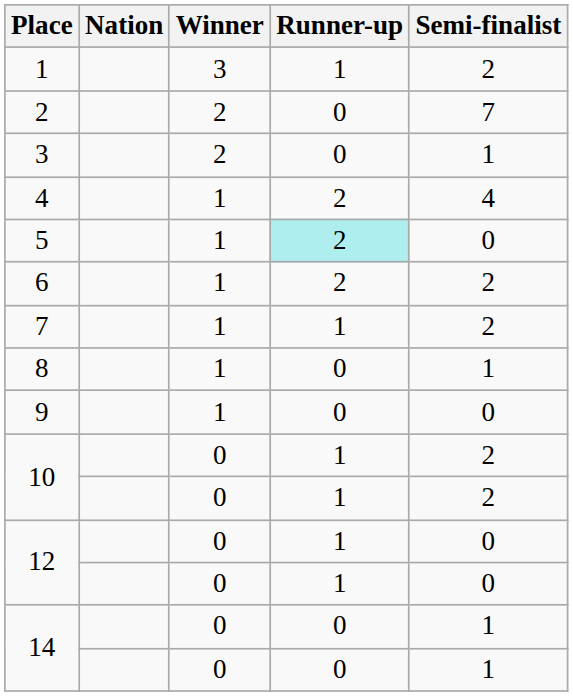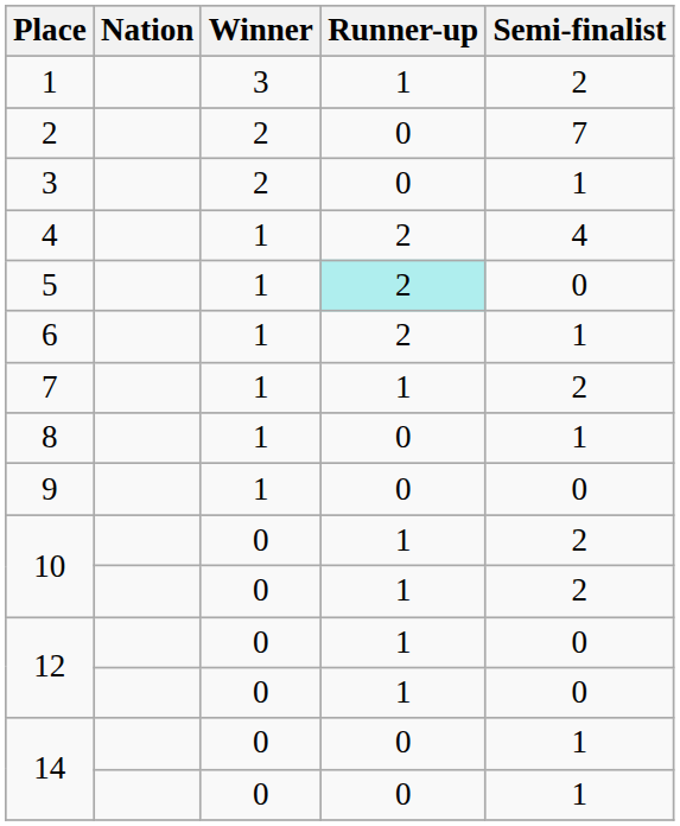 <table class="wikitable" style="text-align:center">
 <tr>
 <th>Place</th>
 <th>Nation</th>
 <th>Winner</th>
 <th>Runner-up</th>
 <th>Semi-finalist</th>
 </tr>
 <tr>
 <td>1</td>
 <td style="text-align:left"></td>
 <td>3</td>
 <td>1</td>
 <td>2</td>
 </tr>
 <tr>
 <td>2</td>
 <td style="text-align:left"></td>
 <td>2</td>
 <td>0</td>
 <td>7</td>
 </tr>
 <tr>
 <td>3</td>
 <td style="text-align:left"></td>
 <td>2</td>
 <td>0</td>
 <td>1</td>
 </tr>
 <tr>
 <td>4</td>
 <td style="text-align:left"></td>
 <td>1</td>
 <td>2</td>
 <td>4</td>
 </tr>
 <tr>
 <td>5</td>
 <td style="text-align:left"></td>
 <td>1</td>
 <td style="background: paleturquoise;">2</td>
 <td>0</td>
 </tr>
 <tr>
 <td>6</td>
 <td style="text-align:left"></td>
 <td>1</td>
 <td>2</td>
-<td>2</td>
+<td>1</td>
 </tr>
 <tr>
 <td>7</td>
 <td style="text-align:left"></td>
 <td>1</td>
 <td>1</td>
 <td>2</td>
 </tr>
 <tr>
 <td>8</td>
 <td style="text-align:left"></td>
 <td>1</td>
 <td>0</td>
 <td>1</td>
 </tr>
 <tr>
 <td>9</td>
 <td style="text-align:left"></td>
 <td>1</td>
 <td>0</td>
 <td>0</td>
 </tr>
 <tr>
 <td rowspan="2">10</td>
 <td style="text-align:left"></td>
 <td>0</td>
 <td>1</td>
 <td>2</td>
 </tr>
 <tr>
 <td style="text-align:left"></td>
 <td>0</td>
 <td>1</td>
 <td>2</td>
 </tr>
 <tr>
 <td rowspan="2">12</td>
 <td style="text-align:left"></td>
 <td>0</td>
 <td>1</td>
 <td>0</td>
 </tr>
 <tr>
 <td style="text-align:left"></td>
 <td>0</td>
 <td>1</td>
 <td>0</td>
 </tr>
 <tr>
 <td rowspan="2">14</td>
 <td style="text-align:left"></td>
 <td>0</td>
 <td>0</td>
 <td>1</td>
 </tr>
 <tr>
 <td style="text-align:left"></td>
 <td>0</td>
 <td>0</td>
 <td>1</td>
 </tr>
 </table>
